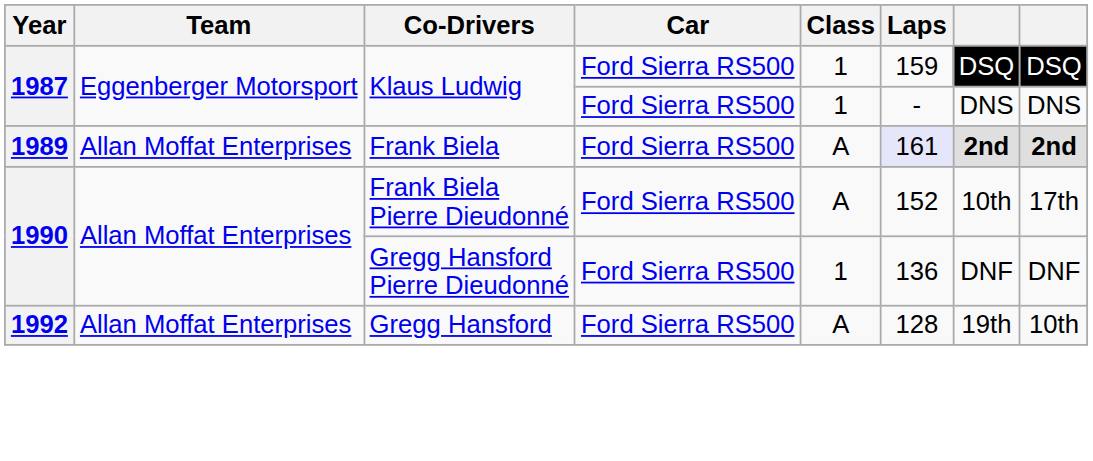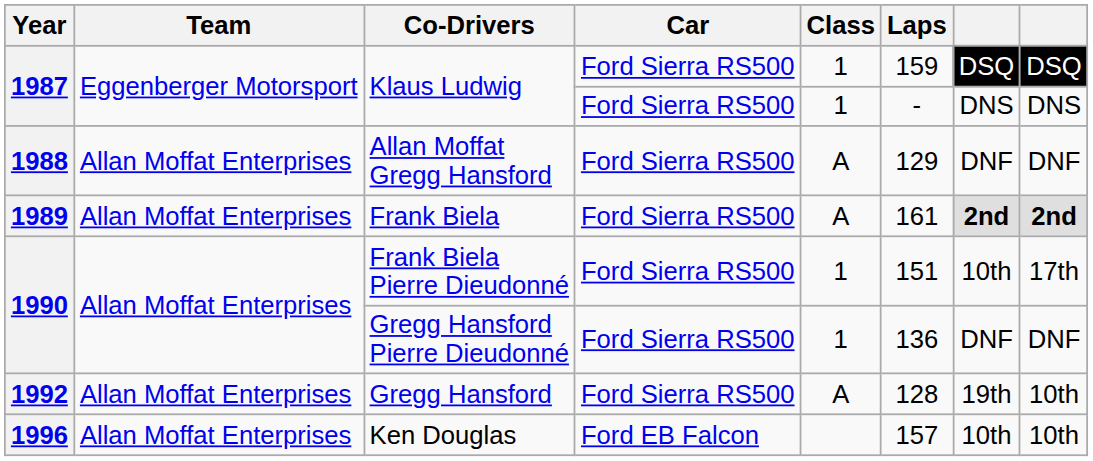 <table class="wikitable" style="text-align:center; font-size:90%">
 <tr>
 <th>Year</th>
 <th>Team</th>
 <th>Co-Drivers</th>
 <th>Car</th>
 <th>Class</th>
 <th>Laps</th>
 <th></th>
 <th></th>
 </tr>
 <tr>
 <th rowspan=2><a href='#'>1987</a></th>
 <td align="left" rowspan=2> <a href='#'>Eggenberger Motorsport</a></td>
 <td align="left" rowspan=2> <a href='#'>Klaus Ludwig</a></td>
 <td align="left"><a href='#'>Ford Sierra RS500</a></td>
 <td>1</td>
 <td>159</td>
 <td style="background:#000000; color:white">DSQ</td>
 <td style="background:#000000; color:white">DSQ</td>
 </tr>
 <tr>
 <td align="left"><a href='#'>Ford Sierra RS500</a></td>
 <td>1</td>
 <td>-</td>
 <td>DNS</td>
 <td>DNS</td>
 </tr>
 <tr>
+<th><a href='#'>1988</a></th>
+<td align="left"> <a href='#'>Allan Moffat Enterprises</a></td>
+<td align="left"> <a href='#'>Allan Moffat</a><br> <a href='#'>Gregg Hansford</a></td>
+<td align="left"><a href='#'>Ford Sierra RS500</a></td>
+<td>A</td>
+<td>129</td>
+<td>DNF</td>
+<td>DNF</td>
+</tr>
+<tr>
 <th><a href='#'>1989</a></th>
 <td align="left"> <a href='#'>Allan Moffat Enterprises</a></td>
 <td align="left"> <a href='#'>Frank Biela</a></td>
 <td align="left"><a href='#'>Ford Sierra RS500</a></td>
 <td>A</td>
-<td style="background: lavender;">161</td>
+<td>161</td>
 <td style="background:#dfdfdf;"><strong>2nd</strong></td>
 <td style="background:#dfdfdf;"><strong>2nd</strong></td>
 </tr>
 <tr>
 <th rowspan=2><a href='#'>1990</a></th>
 <td align="left" rowspan=2> <a href='#'>Allan Moffat Enterprises</a></td>
 <td align="left"> <a href='#'>Frank Biela</a><br> <a href='#'>Pierre Dieudonné</a></td>
 <td align="left"><a href='#'>Ford Sierra RS500</a></td>
-<td>A</td>
-<td>152</td>
+<td>1</td>
+<td>151</td>
 <td>10th</td>
 <td>17th</td>
 </tr>
 <tr>
 <td align="left"> <a href='#'>Gregg Hansford</a><br> <a href='#'>Pierre Dieudonné</a></td>
 <td align="left"><a href='#'>Ford Sierra RS500</a></td>
 <td>1</td>
 <td>136</td>
 <td>DNF</td>
 <td>DNF</td>
 </tr>
 <tr>
 <th><a href='#'>1992</a></th>
 <td align="left"> <a href='#'>Allan Moffat Enterprises</a></td>
 <td align="left"> <a href='#'>Gregg Hansford</a></td>
 <td align="left"><a href='#'>Ford Sierra RS500</a></td>
 <td>A</td>
 <td>128</td>
 <td>19th</td>
 <td>10th</td>
 </tr>
+<tr>
+<th><a href='#'>1996</a></th>
+<td align="left"> <a href='#'>Allan Moffat Enterprises</a></td>
+<td align="left"> Ken Douglas</td>
+<td align="left"><a href='#'>Ford EB Falcon</a></td>
+<td></td>
+<td>157</td>
+<td>10th</td>
+<td>10th</td>
+</tr>
 </table>
